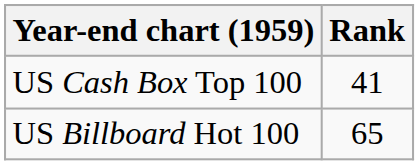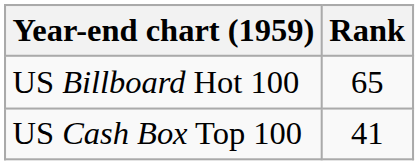 <table class="wikitable">
 <tr>
 <th>Year-end chart (1959)</th>
 <th>Rank</th>
 </tr>
 <tr>
+<td>US <em>Billboard</em> Hot 100</td>
+<td style="text-align:center;">65</td>
+</tr>
+<tr>
 <td>US <em>Cash Box</em> Top 100</td>
 <td style="text-align:center;">41</td>
 </tr>
-<tr>
-<td>US <em>Billboard</em> Hot 100</td>
-<td style="text-align:center;">65</td>
-</tr>
 </table>
